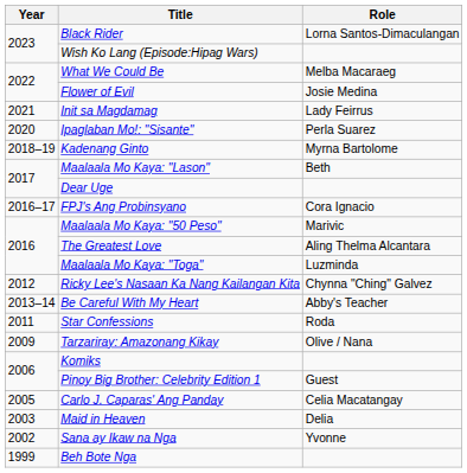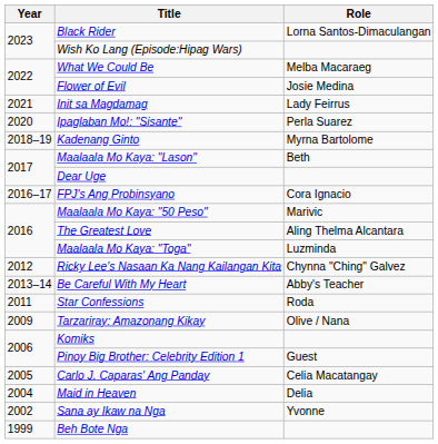 <table class="wikitable">
 <tr>
 <th>Year</th>
 <th>Title</th>
 <th>Role</th>
 </tr>
 <tr>
 <td rowspan="2">2023</td>
 <td><em><a href='#'>Black Rider</a></em></td>
 <td>Lorna Santos-Dimaculangan</td>
 </tr>
 <tr>
 <td><em>Wish Ko Lang (Episode:Hipag Wars)</em></td>
 <td></td>
 </tr>
 <tr>
 <td rowspan="2">2022</td>
 <td><em><a href='#'>What We Could Be</a></em></td>
 <td>Melba Macaraeg</td>
 </tr>
 <tr>
 <td><em><a href='#'>Flower of Evil</a></em></td>
 <td>Josie Medina</td>
 </tr>
 <tr>
 <td>2021</td>
 <td><em><a href='#'>Init sa Magdamag</a></em></td>
 <td>Lady Feirrus</td>
 </tr>
 <tr>
 <td>2020</td>
 <td><em><a href='#'>Ipaglaban Mo!: "Sisante"</a></em></td>
 <td>Perla Suarez</td>
 </tr>
 <tr>
 <td>2018–19</td>
 <td><em><a href='#'>Kadenang Ginto</a></em></td>
 <td>Myrna Bartolome</td>
 </tr>
 <tr>
 <td rowspan="2">2017</td>
 <td><em><a href='#'>Maalaala Mo Kaya: "Lason"</a></em></td>
 <td>Beth</td>
 </tr>
 <tr>
 <td><em><a href='#'>Dear Uge</a></em></td>
 <td></td>
 </tr>
 <tr>
 <td>2016–17</td>
 <td><em><a href='#'>FPJ's Ang Probinsyano</a></em></td>
 <td>Cora Ignacio</td>
 </tr>
 <tr>
 <td rowspan="3">2016</td>
 <td><em><a href='#'>Maalaala Mo Kaya: "50 Peso"</a></em></td>
 <td>Marivic</td>
 </tr>
 <tr>
 <td><em><a href='#'>The Greatest Love</a></em></td>
 <td>Aling Thelma Alcantara</td>
 </tr>
 <tr>
 <td><em><a href='#'>Maalaala Mo Kaya: "Toga"</a></em></td>
 <td>Luzminda</td>
 </tr>
 <tr>
 <td>2012</td>
 <td><em><a href='#'>Ricky Lee's Nasaan Ka Nang Kailangan Kita</a></em></td>
 <td>Chynna "Ching" Galvez</td>
 </tr>
 <tr>
 <td>2013–14</td>
 <td><em><a href='#'>Be Careful With My Heart</a></em></td>
 <td>Abby's Teacher</td>
 </tr>
 <tr>
 <td>2011</td>
 <td><em><a href='#'>Star Confessions</a></em></td>
 <td>Roda</td>
 </tr>
 <tr>
 <td>2009</td>
 <td><em><a href='#'> Tarzariray: Amazonang Kikay</a></em></td>
 <td>Olive / Nana</td>
 </tr>
 <tr>
 <td rowspan="2">2006</td>
 <td><em><a href='#'> Komiks</a></em></td>
 <td></td>
 </tr>
 <tr>
 <td><em><a href='#'>Pinoy Big Brother: Celebrity Edition 1</a></em></td>
 <td>Guest</td>
 </tr>
 <tr>
 <td>2005</td>
 <td><em><a href='#'>Carlo J. Caparas' Ang Panday</a></em></td>
 <td>Celia Macatangay</td>
 </tr>
 <tr>
-<td>2003</td>
+<td>2004</td>
 <td><em><a href='#'>Maid in Heaven</a></em></td>
 <td>Delia</td>
 </tr>
 <tr>
 <td>2002</td>
 <td><em><a href='#'>Sana ay Ikaw na Nga</a></em></td>
 <td>Yvonne</td>
 </tr>
 <tr>
 <td>1999</td>
 <td><em><a href='#'>Beh Bote Nga</a></em></td>
 <td></td>
 </tr>
 </table>
